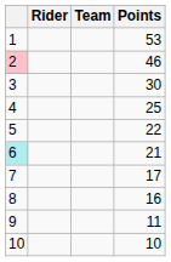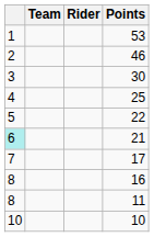 <table class="wikitable">
 <tr>
 <th></th>
+<th>Team</th>
 <th>Rider</th>
-<th>Team</th>
 <th>Points</th>
 </tr>
 <tr>
 <td>1</td>
+<td></td>
 <td> </td>
-<td></td>
 <td style="text-align:right;">53</td>
 </tr>
 <tr>
-<td style="background: pink;">2</td>
+<td>2</td>
 <td></td>
 <td></td>
 <td style="text-align:right;">46</td>
 </tr>
 <tr>
 <td>3</td>
 <td></td>
 <td></td>
 <td style="text-align:right;">30</td>
 </tr>
 <tr>
 <td>4</td>
 <td></td>
 <td></td>
 <td style="text-align:right;">25</td>
 </tr>
 <tr>
 <td>5</td>
 <td></td>
 <td></td>
 <td style="text-align:right;">22</td>
 </tr>
 <tr>
 <td style="background: paleturquoise;">6</td>
 <td></td>
 <td></td>
 <td style="text-align:right;">21</td>
 </tr>
 <tr>
 <td>7</td>
 <td></td>
 <td></td>
 <td style="text-align:right;">17</td>
 </tr>
 <tr>
 <td>8</td>
+<td></td>
 <td> </td>
-<td></td>
 <td style="text-align:right;">16</td>
 </tr>
 <tr>
-<td>9</td>
+<td>8</td>
 <td></td>
 <td></td>
 <td style="text-align:right;">11</td>
 </tr>
 <tr>
 <td>10</td>
 <td></td>
 <td></td>
 <td style="text-align:right;">10</td>
 </tr>
 </table>
